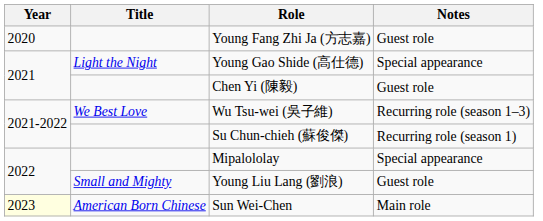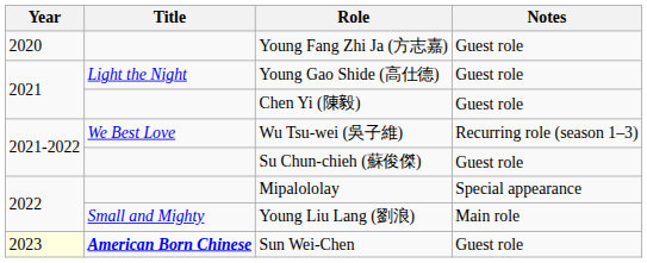 <table class="wikitable">
 <tr>
 <th>Year</th>
 <th>Title</th>
 <th>Role</th>
 <th>Notes</th>
 </tr>
 <tr>
 <td>2020</td>
 <td><em></em></td>
 <td>Young Fang Zhi Ja (方志嘉)</td>
 <td>Guest role</td>
 </tr>
 <tr>
 <td rowspan="2">2021</td>
 <td><em><a href='#'>Light the Night</a></em></td>
 <td>Young Gao Shide (高仕德)</td>
-<td>Special appearance</td>
+<td>Guest role</td>
 </tr>
 <tr>
 <td><em></em></td>
 <td>Chen Yi (陳毅)</td>
 <td>Guest role</td>
 </tr>
 <tr>
 <td rowspan="2">2021-2022</td>
 <td><em><a href='#'>We Best Love</a></em></td>
 <td>Wu Tsu-wei (吳子維)</td>
 <td>Recurring role (season 1–3)</td>
 </tr>
 <tr>
 <td><em></em></td>
 <td>Su Chun-chieh (蘇俊傑)</td>
-<td>Recurring role (season 1)</td>
+<td>Guest role</td>
 </tr>
 <tr>
 <td rowspan="2">2022</td>
 <td><em></em></td>
 <td>Mipalololay</td>
 <td>Special appearance</td>
 </tr>
 <tr>
 <td><em><a href='#'>Small and Mighty</a></em></td>
 <td>Young Liu Lang (劉浪)</td>
-<td>Guest role</td>
+<td>Main role</td>
 </tr>
 <tr>
 <td style="background: lightyellow;">2023</td>
-<td><em><a href='#'>American Born Chinese</a></em></td>
+<td><strong><em><a href='#'>American Born Chinese</a></em></strong></td>
 <td>Sun Wei-Chen</td>
-<td>Main role</td>
+<td>Guest role</td>
 </tr>
 </table>
